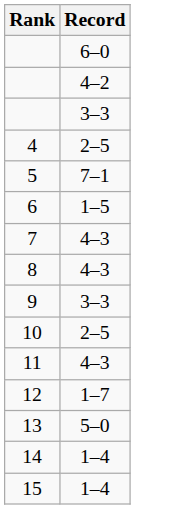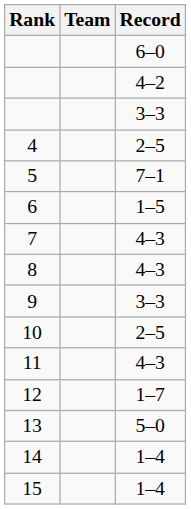 <table class="wikitable">
 <tr>
 <th>Rank</th>
+<th>Team</th>
 <th>Record</th>
 </tr>
 <tr>
 <td align=center></td>
+<td></td>
 <td align=center>6–0</td>
 </tr>
 <tr>
 <td align=center></td>
+<td></td>
 <td align=center>4–2</td>
 </tr>
 <tr>
 <td align=center></td>
+<td></td>
 <td align=center>3–3</td>
 </tr>
 <tr>
 <td align=center>4</td>
+<td></td>
 <td align=center>2–5</td>
 </tr>
 <tr>
 <td align=center>5</td>
+<td></td>
 <td align=center>7–1</td>
 </tr>
 <tr>
 <td align=center>6</td>
+<td></td>
 <td align=center>1–5</td>
 </tr>
 <tr>
 <td align=center>7</td>
+<td></td>
 <td align=center>4–3</td>
 </tr>
 <tr>
 <td align=center>8</td>
+<td></td>
 <td align=center>4–3</td>
 </tr>
 <tr>
 <td align=center>9</td>
+<td></td>
 <td align=center>3–3</td>
 </tr>
 <tr>
 <td align=center>10</td>
+<td></td>
 <td align=center>2–5</td>
 </tr>
 <tr>
 <td align=center>11</td>
+<td></td>
 <td align=center>4–3</td>
 </tr>
 <tr>
 <td align=center>12</td>
+<td></td>
 <td align=center>1–7</td>
 </tr>
 <tr>
 <td align=center>13</td>
+<td></td>
 <td align=center>5–0</td>
 </tr>
 <tr>
 <td align=center>14</td>
+<td></td>
 <td align=center>1–4</td>
 </tr>
 <tr>
 <td align=center>15</td>
+<td></td>
 <td align=center>1–4</td>
 </tr>
 </table>
